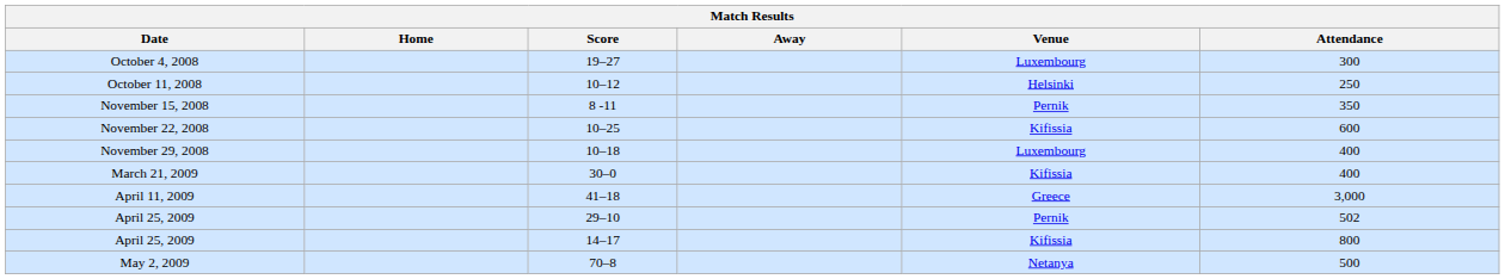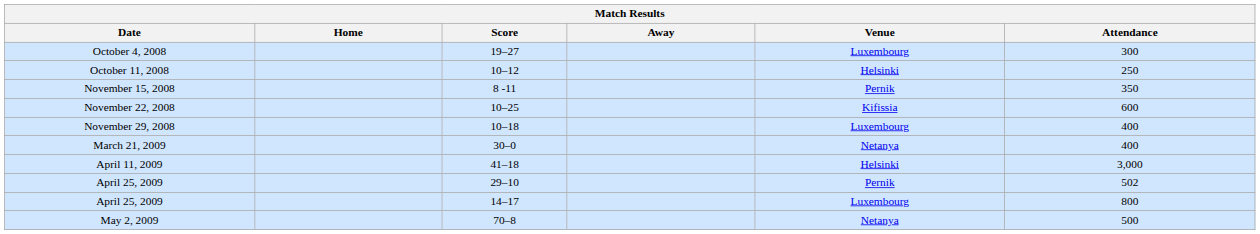 <table class="wikitable" style="font-size:90%; width: 100%; text-align: center;">
 <tr>
 <th colspan=7>Match Results</th>
 </tr>
 <tr>
 <th width=20%>Date</th>
 <th width=15%>Home</th>
 <th width=10%>Score</th>
 <th width=15%>Away</th>
 <th width=20%>Venue</th>
 <th width=20%>Attendance</th>
 </tr>
 <tr style="background: #D0E6FF;">
 <td>October 4, 2008</td>
 <td align=right></td>
 <td>19–27</td>
 <td align=left></td>
 <td><a href='#'>Luxembourg</a></td>
 <td>300</td>
 </tr>
 <tr style="background: #D0E6FF;">
 <td>October 11, 2008</td>
 <td align=right></td>
 <td>10–12</td>
 <td align=left></td>
 <td><a href='#'>Helsinki</a></td>
 <td>250</td>
 </tr>
 <tr style="background: #D0E6FF;">
 <td>November 15, 2008</td>
 <td align=right></td>
 <td>8 -11</td>
 <td align=left></td>
 <td><a href='#'>Pernik</a></td>
 <td>350</td>
 </tr>
 <tr style="background: #D0E6FF;">
 <td>November 22, 2008</td>
 <td align=right></td>
 <td>10–25</td>
 <td align=left></td>
 <td><a href='#'>Kifissia</a></td>
 <td>600</td>
 </tr>
 <tr style="background: #D0E6FF;">
 <td>November 29, 2008</td>
 <td align=right></td>
 <td>10–18</td>
 <td align=left></td>
 <td><a href='#'>Luxembourg</a></td>
 <td>400</td>
 </tr>
 <tr style="background: #D0E6FF;">
 <td>March 21, 2009</td>
 <td align=right></td>
 <td>30–0</td>
 <td align=left></td>
-<td><a href='#'>Kifissia</a></td>
+<td><a href='#'>Netanya</a></td>
 <td>400</td>
 </tr>
 <tr style="background: #D0E6FF;">
 <td>April 11, 2009</td>
 <td align=right></td>
 <td>41–18</td>
 <td align=left></td>
-<td><a href='#'>Greece</a></td>
+<td><a href='#'>Helsinki</a></td>
 <td>3,000</td>
 </tr>
 <tr style="background: #D0E6FF;">
 <td>April 25, 2009</td>
 <td align=right></td>
 <td>29–10</td>
 <td align=left></td>
 <td><a href='#'>Pernik</a></td>
 <td>502</td>
 </tr>
 <tr style="background: #D0E6FF;">
 <td>April 25, 2009</td>
 <td align=right></td>
 <td>14–17</td>
 <td align=left></td>
-<td><a href='#'>Kifissia</a></td>
+<td><a href='#'>Luxembourg</a></td>
 <td>800</td>
 </tr>
 <tr style="background: #D0E6FF;">
 <td>May 2, 2009</td>
 <td align=right></td>
 <td>70–8</td>
 <td align=left></td>
 <td><a href='#'>Netanya</a></td>
 <td>500</td>
 </tr>
 </table>
